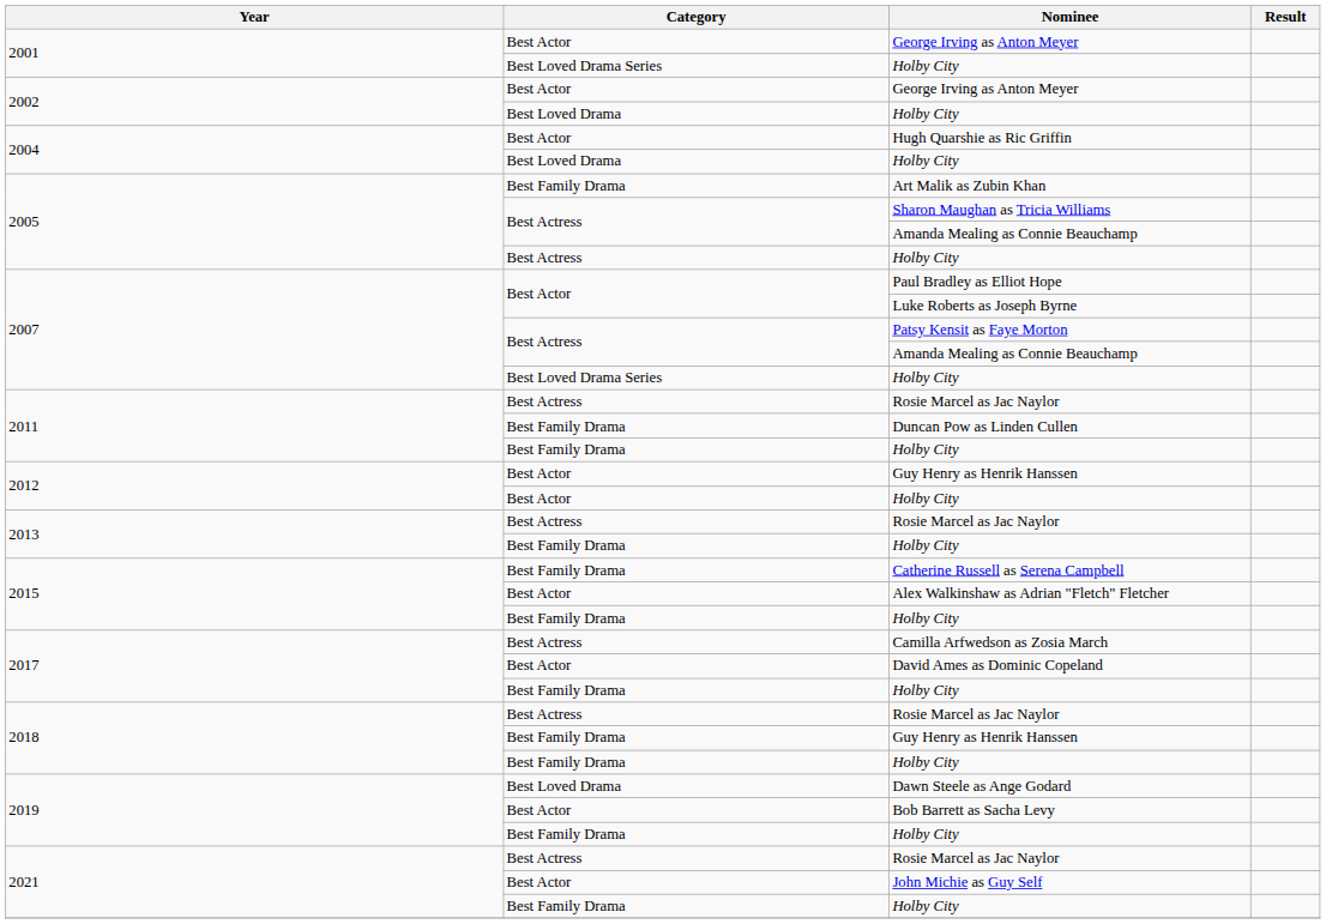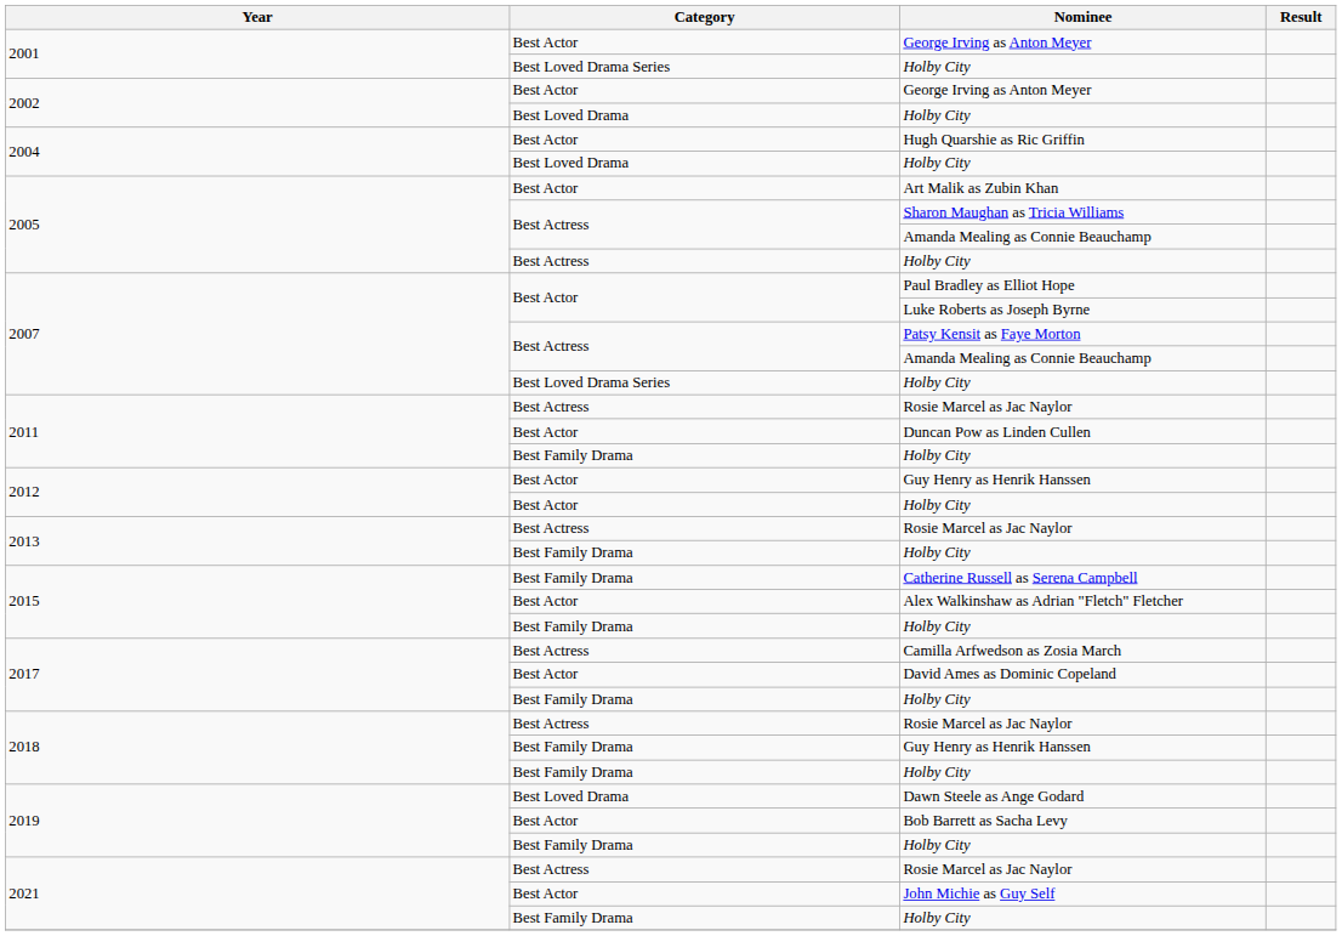 <table class="wikitable" width=70%>
 <tr>
 <th scope="col">Year</th>
 <th width="400" scope="col">Category</th>
 <th width="375" scope="col">Nominee</th>
 <th width="65" scope="col">Result</th>
 </tr>
 <tr>
 <td rowspan="2">2001</td>
 <td scope="row">Best Actor</td>
 <td><a href='#'>George Irving</a> as <a href='#'>Anton Meyer</a></td>
 <td></td>
 </tr>
 <tr>
 <td scope="row">Best Loved Drama Series</td>
 <td><em>Holby City</em></td>
 <td></td>
 </tr>
 <tr>
 <td rowspan="2">2002</td>
 <td scope="row">Best Actor</td>
 <td>George Irving as Anton Meyer</td>
 <td></td>
 </tr>
 <tr>
 <td scope="row">Best Loved Drama</td>
 <td><em>Holby City</em></td>
 <td></td>
 </tr>
 <tr>
 <td rowspan="2">2004</td>
 <td scope="row">Best Actor</td>
 <td>Hugh Quarshie as Ric Griffin</td>
 <td></td>
 </tr>
 <tr>
 <td scope="row">Best Loved Drama</td>
 <td><em>Holby City</em></td>
 <td></td>
 </tr>
 <tr>
 <td rowspan="4">2005</td>
-<td scope="row">Best Family Drama</td>
+<td scope="row">Best Actor</td>
 <td>Art Malik as Zubin Khan</td>
 <td></td>
 </tr>
 <tr>
 <td rowspan="2" scope="row">Best Actress</td>
 <td><a href='#'>Sharon Maughan</a> as <a href='#'>Tricia Williams</a></td>
 <td></td>
 </tr>
 <tr>
 <td>Amanda Mealing as Connie Beauchamp</td>
 <td></td>
 </tr>
 <tr>
 <td scope="row">Best Actress</td>
 <td><em>Holby City</em></td>
 <td></td>
 </tr>
 <tr>
 <td rowspan="5">2007</td>
 <td rowspan="2" scope="row">Best Actor</td>
 <td>Paul Bradley as Elliot Hope</td>
 <td></td>
 </tr>
 <tr>
 <td>Luke Roberts as Joseph Byrne</td>
 <td></td>
 </tr>
 <tr>
 <td rowspan="2" scope="row">Best Actress</td>
 <td><a href='#'>Patsy Kensit</a> as <a href='#'>Faye Morton</a></td>
 <td></td>
 </tr>
 <tr>
 <td>Amanda Mealing as Connie Beauchamp</td>
 <td></td>
 </tr>
 <tr>
 <td scope="row">Best Loved Drama Series</td>
 <td><em>Holby City</em></td>
 <td></td>
 </tr>
 <tr>
 <td rowspan="3">2011</td>
 <td scope="row">Best Actress</td>
 <td>Rosie Marcel as Jac Naylor</td>
 <td></td>
 </tr>
 <tr>
-<td scope="row">Best Family Drama</td>
+<td scope="row">Best Actor</td>
 <td>Duncan Pow as Linden Cullen</td>
 <td></td>
 </tr>
 <tr>
 <td scope="row">Best Family Drama</td>
 <td><em>Holby City</em></td>
 <td></td>
 </tr>
 <tr>
 <td rowspan="2">2012</td>
 <td scope="row">Best Actor</td>
 <td>Guy Henry as Henrik Hanssen</td>
 <td></td>
 </tr>
 <tr>
 <td scope="row">Best Actor</td>
 <td><em>Holby City</em></td>
 <td></td>
 </tr>
 <tr>
 <td rowspan="2">2013</td>
 <td scope="row">Best Actress</td>
 <td>Rosie Marcel as Jac Naylor</td>
 <td></td>
 </tr>
 <tr>
 <td scope="row">Best Family Drama</td>
 <td><em>Holby City</em></td>
 <td></td>
 </tr>
 <tr>
 <td rowspan="3">2015</td>
 <td scope="row">Best Family Drama</td>
 <td><a href='#'>Catherine Russell</a> as <a href='#'>Serena Campbell</a></td>
 <td></td>
 </tr>
 <tr>
 <td scope="row">Best Actor</td>
 <td>Alex Walkinshaw as Adrian "Fletch" Fletcher</td>
 <td></td>
 </tr>
 <tr>
 <td scope="row">Best Family Drama</td>
 <td><em>Holby City</em></td>
 <td></td>
 </tr>
 <tr>
 <td rowspan="3">2017</td>
 <td scope="row">Best Actress</td>
 <td>Camilla Arfwedson as Zosia March</td>
 <td></td>
 </tr>
 <tr>
 <td scope="row">Best Actor</td>
 <td>David Ames as Dominic Copeland</td>
 <td></td>
 </tr>
 <tr>
 <td scope="row">Best Family Drama</td>
 <td><em>Holby City</em></td>
 <td></td>
 </tr>
 <tr>
 <td rowspan="3">2018</td>
 <td scope="row">Best Actress</td>
 <td>Rosie Marcel as Jac Naylor</td>
 <td></td>
 </tr>
 <tr>
 <td scope="row">Best Family Drama</td>
 <td>Guy Henry as Henrik Hanssen</td>
 <td></td>
 </tr>
 <tr>
 <td scope="row">Best Family Drama</td>
 <td><em>Holby City</em></td>
 <td></td>
 </tr>
 <tr>
 <td rowspan="3">2019</td>
 <td scope="row">Best Loved Drama</td>
 <td>Dawn Steele as Ange Godard</td>
 <td></td>
 </tr>
 <tr>
 <td scope="row">Best Actor</td>
 <td>Bob Barrett as Sacha Levy</td>
 <td></td>
 </tr>
 <tr>
 <td scope="row">Best Family Drama</td>
 <td><em>Holby City</em></td>
 <td></td>
 </tr>
 <tr>
 <td rowspan="3">2021</td>
 <td scope="row">Best Actress</td>
 <td>Rosie Marcel as Jac Naylor</td>
 <td></td>
 </tr>
 <tr>
 <td scope="row">Best Actor</td>
 <td><a href='#'>John Michie</a> as <a href='#'>Guy Self</a></td>
 <td></td>
 </tr>
 <tr>
 <td scope="row">Best Family Drama</td>
 <td><em>Holby City</em></td>
 <td></td>
 </tr>
 <tr>
 </tr>
 </table>
